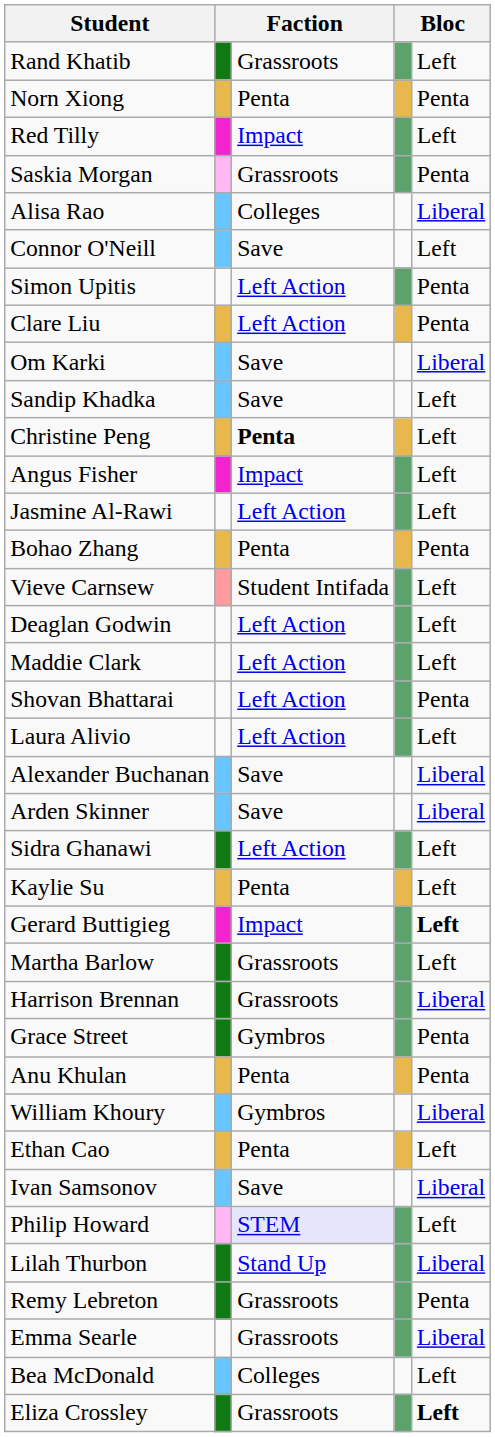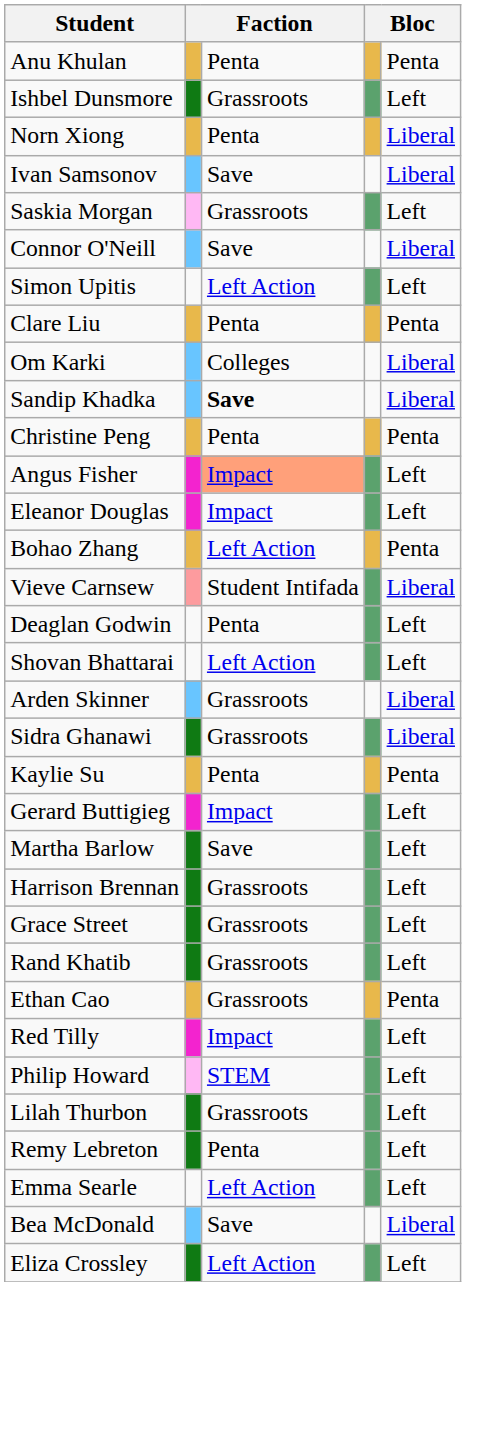 <table class="sortable wikitable">
 <tr>
 <th>Student</th>
 <th colspan="2">Faction</th>
 <th colspan="2">Bloc</th>
+</tr>
+<tr>
+<td>Anu Khulan</td>
+<td rowspan="1" width="1px" bgcolor="#E8B84B"> </td>
+<td rowspan="1">Penta</td>
+<td rowspan="1" width="1px" bgcolor="#E8B84B"> </td>
+<td rowspan="1">Penta</td>
+</tr>
+<tr>
+<td>Ishbel Dunsmore</td>
+<td rowspan="1" width="1px" bgcolor="#0F7A13"> </td>
+<td rowspan="1">Grassroots</td>
+<td rowspan="1" width="1px" bgcolor="#5BA26D"> </td>
+<td rowspan="1">Left</td>
+</tr>
+<tr>
+<td>Norn Xiong</td>
+<td rowspan="1" width="1px" bgcolor="#E8B84B"> </td>
+<td rowspan="1">Penta</td>
+<td rowspan="1" width="1px" bgcolor="#E8B84B"> </td>
+<td rowspan="1"><a href='#'>Liberal</a></td>
+</tr>
+<tr>
+<td>Ivan Samsonov</td>
+<td rowspan="1" width="1px" bgcolor="#68C5FF"> </td>
+<td rowspan="1">Save</td>
+<td rowspan="1" width="1px" > </td>
+<td rowspan="1"><a href='#'>Liberal</a></td>
+</tr>
+<tr>
+<td>Saskia Morgan</td>
+<td rowspan="1" width="1px" bgcolor="#FFB8F4"> </td>
+<td rowspan="1">Grassroots</td>
+<td rowspan="1" width="1px" bgcolor="#5BA26D"> </td>
+<td rowspan="1">Left</td>
+</tr>
+<tr>
+<td>Connor O'Neill</td>
+<td rowspan="1" width="1px" bgcolor="#68C5FF"> </td>
+<td rowspan="1">Save</td>
+<td rowspan="1" width="1px" > </td>
+<td rowspan="1"><a href='#'>Liberal</a></td>
+</tr>
+<tr>
+<td>Simon Upitis</td>
+<td rowspan="1" width="1px" > </td>
+<td rowspan="1"><a href='#'>Left Action</a></td>
+<td rowspan="1" width="1px" bgcolor="#5BA26D"> </td>
+<td rowspan="1">Left</td>
+</tr>
+<tr>
+<td>Clare Liu</td>
+<td rowspan="1" width="1px" bgcolor="#E8B84B"> </td>
+<td rowspan="1">Penta</td>
+<td rowspan="1" width="1px" bgcolor="#E8B84B"> </td>
+<td rowspan="1">Penta</td>
+</tr>
+<tr>
+<td>Om Karki</td>
+<td rowspan="1" width="1px" bgcolor="#68C5FF"> </td>
+<td rowspan="1">Colleges</td>
+<td rowspan="1" width="1px" > </td>
+<td rowspan="1"><a href='#'>Liberal</a></td>
+</tr>
+<tr>
+<td>Sandip Khadka</td>
+<td rowspan="1" width="1px" bgcolor="#68C5FF"> </td>
+<td rowspan="1"><strong>Save</strong></td>
+<td rowspan="1" width="1px" > </td>
+<td rowspan="1"><a href='#'>Liberal</a></td>
+</tr>
+<tr>
+<td>Christine Peng</td>
+<td rowspan="1" width="1px" bgcolor="#E8B84B"> </td>
+<td rowspan="1">Penta</td>
+<td rowspan="1" width="1px" bgcolor="#E8B84B"> </td>
+<td rowspan="1">Penta</td>
+</tr>
+<tr>
+<td>Angus Fisher</td>
+<td rowspan="1" width="1px" bgcolor="#F323CF"> </td>
+<td rowspan="1" style="background: lightsalmon;"><a href='#'>Impact</a></td>
+<td rowspan="1" width="1px" bgcolor="#5BA26D"> </td>
+<td rowspan="1">Left</td>
+</tr>
+<tr>
+<td>Eleanor Douglas</td>
+<td rowspan="1" width="1px" bgcolor="#F323CF"> </td>
+<td rowspan="1"><a href='#'>Impact</a></td>
+<td rowspan="1" width="1px" bgcolor="#5BA26D"> </td>
+<td rowspan="1">Left</td>
+</tr>
+<tr>
+<td>Bohao Zhang</td>
+<td rowspan="1" width="1px" bgcolor="#E8B84B"> </td>
+<td rowspan="1"><a href='#'>Left Action</a></td>
+<td rowspan="1" width="1px" bgcolor="#E8B84B"> </td>
+<td rowspan="1">Penta</td>
+</tr>
+<tr>
+<td>Vieve Carnsew</td>
+<td rowspan="1" width="1px" bgcolor="#FD9B9E"> </td>
+<td rowspan="1">Student Intifada</td>
+<td rowspan="1" width="1px" bgcolor="#5BA26D"> </td>
+<td rowspan="1"><a href='#'>Liberal</a></td>
+</tr>
+<tr>
+<td>Deaglan Godwin</td>
+<td rowspan="1" width="1px" > </td>
+<td rowspan="1">Penta</td>
+<td rowspan="1" width="1px" bgcolor="#5BA26D"> </td>
+<td rowspan="1">Left</td>
+</tr>
+<tr>
+<td>Shovan Bhattarai</td>
+<td rowspan="1" width="1px" > </td>
+<td rowspan="1"><a href='#'>Left Action</a></td>
+<td rowspan="1" width="1px" bgcolor="#5BA26D"> </td>
+<td rowspan="1">Left</td>
+</tr>
+<tr>
+<td>Arden Skinner</td>
+<td rowspan="1" width="1px" bgcolor="#68C5FF"> </td>
+<td rowspan="1">Grassroots</td>
+<td rowspan="1" width="1px" > </td>
+<td rowspan="1"><a href='#'>Liberal</a></td>
+</tr>
+<tr>
+<td>Sidra Ghanawi</td>
+<td rowspan="1" width="1px" bgcolor="#0F7A13"> </td>
+<td rowspan="1">Grassroots</td>
+<td rowspan="1" width="1px" bgcolor="#5BA26D"> </td>
+<td rowspan="1"><a href='#'>Liberal</a></td>
+</tr>
+<tr>
+<td>Kaylie Su</td>
+<td rowspan="1" width="1px" bgcolor="#E8B84B"> </td>
+<td rowspan="1">Penta</td>
+<td rowspan="1" width="1px" bgcolor="#E8B84B"> </td>
+<td rowspan="1">Penta</td>
+</tr>
+<tr>
+<td>Gerard Buttigieg</td>
+<td rowspan="1" width="1px" bgcolor="#F323CF"> </td>
+<td rowspan="1"><a href='#'>Impact</a></td>
+<td rowspan="1" width="1px" bgcolor="#5BA26D"> </td>
+<td rowspan="1">Left</td>
+</tr>
+<tr>
+<td>Martha Barlow</td>
+<td rowspan="1" width="1px" bgcolor="#0F7A13"> </td>
+<td rowspan="1">Save</td>
+<td rowspan="1" width="1px" bgcolor="#5BA26D"> </td>
+<td rowspan="1">Left</td>
+</tr>
+<tr>
+<td>Harrison Brennan</td>
+<td rowspan="1" width="1px" bgcolor="#0F7A13"> </td>
+<td rowspan="1">Grassroots</td>
+<td rowspan="1" width="1px" bgcolor="#5BA26D"> </td>
+<td rowspan="1">Left</td>
+</tr>
+<tr>
+<td>Grace Street</td>
+<td rowspan="1" width="1px" bgcolor="#0F7A13"> </td>
+<td rowspan="1">Grassroots</td>
+<td rowspan="1" width="1px" bgcolor="#5BA26D"> </td>
+<td rowspan="1">Left</td>
 </tr>
 <tr>
 <td>Rand Khatib</td>
 <td rowspan="1" width="1px" bgcolor="#0F7A13"> </td>
 <td rowspan="1">Grassroots</td>
 <td rowspan="1" width="1px" bgcolor="#5BA26D"> </td>
 <td rowspan="1">Left</td>
 </tr>
 <tr>
-<td>Norn Xiong</td>
+<td>Ethan Cao</td>
 <td rowspan="1" width="1px" bgcolor="#E8B84B"> </td>
-<td rowspan="1">Penta</td>
+<td rowspan="1">Grassroots</td>
 <td rowspan="1" width="1px" bgcolor="#E8B84B"> </td>
 <td rowspan="1">Penta</td>
 </tr>
 <tr>
 <td>Red Tilly</td>
 <td rowspan="1" width="1px" bgcolor="#F323CF"> </td>
 <td rowspan="1"><a href='#'>Impact</a></td>
 <td rowspan="1" width="1px" bgcolor="#5BA26D"> </td>
 <td rowspan="1">Left</td>
 </tr>
 <tr>
-<td>Saskia Morgan</td>
+<td>Philip Howard</td>
 <td rowspan="1" width="1px" bgcolor="#FFB8F4"> </td>
-<td rowspan="1">Grassroots</td>
+<td rowspan="1"><a href='#'>STEM</a></td>
 <td rowspan="1" width="1px" bgcolor="#5BA26D"> </td>
-<td rowspan="1">Penta</td>
-</tr>
-<tr>
-<td>Alisa Rao</td>
-<td rowspan="1" width="1px" bgcolor="#68C5FF"> </td>
-<td rowspan="1">Colleges</td>
-<td rowspan="1" width="1px" > </td>
-<td rowspan="1"><a href='#'>Liberal</a></td>
-</tr>
-<tr>
-<td>Connor O'Neill</td>
-<td rowspan="1" width="1px" bgcolor="#68C5FF"> </td>
-<td rowspan="1">Save</td>
-<td rowspan="1" width="1px" > </td>
 <td rowspan="1">Left</td>
 </tr>
 <tr>
-<td>Simon Upitis</td>
+<td>Lilah Thurbon</td>
+<td rowspan="1" width="1px" bgcolor="#0F7A13"> </td>
+<td rowspan="1">Grassroots</td>
+<td rowspan="1" width="1px" bgcolor="#5BA26D"> </td>
+<td rowspan="1">Left</td>
+</tr>
+<tr>
+<td>Remy Lebreton</td>
+<td rowspan="1" width="1px" bgcolor="#0F7A13"> </td>
+<td rowspan="1">Penta</td>
+<td rowspan="1" width="1px" bgcolor="#5BA26D"> </td>
+<td rowspan="1">Left</td>
+</tr>
+<tr>
+<td>Emma Searle</td>
 <td rowspan="1" width="1px" > </td>
 <td rowspan="1"><a href='#'>Left Action</a></td>
 <td rowspan="1" width="1px" bgcolor="#5BA26D"> </td>
-<td rowspan="1">Penta</td>
+<td rowspan="1">Left</td>
 </tr>
 <tr>
-<td>Clare Liu</td>
-<td rowspan="1" width="1px" bgcolor="#E8B84B"> </td>
-<td rowspan="1"><a href='#'>Left Action</a></td>
-<td rowspan="1" width="1px" bgcolor="#E8B84B"> </td>
-<td rowspan="1">Penta</td>
-</tr>
-<tr>
-<td>Om Karki</td>
+<td>Bea McDonald</td>
 <td rowspan="1" width="1px" bgcolor="#68C5FF"> </td>
 <td rowspan="1">Save</td>
 <td rowspan="1" width="1px" > </td>
 <td rowspan="1"><a href='#'>Liberal</a></td>
 </tr>
 <tr>
-<td>Sandip Khadka</td>
-<td rowspan="1" width="1px" bgcolor="#68C5FF"> </td>
-<td rowspan="1">Save</td>
-<td rowspan="1" width="1px" > </td>
-<td rowspan="1">Left</td>
-</tr>
-<tr>
-<td>Christine Peng</td>
-<td rowspan="1" width="1px" bgcolor="#E8B84B"> </td>
-<td rowspan="1"><strong>Penta</strong></td>
-<td rowspan="1" width="1px" bgcolor="#E8B84B"> </td>
-<td rowspan="1">Left</td>
-</tr>
-<tr>
-<td>Angus Fisher</td>
-<td rowspan="1" width="1px" bgcolor="#F323CF"> </td>
-<td rowspan="1"><a href='#'>Impact</a></td>
-<td rowspan="1" width="1px" bgcolor="#5BA26D"> </td>
-<td rowspan="1">Left</td>
-</tr>
-<tr>
-<td>Jasmine Al-Rawi</td>
-<td rowspan="1" width="1px" > </td>
-<td rowspan="1"><a href='#'>Left Action</a></td>
-<td rowspan="1" width="1px" bgcolor="#5BA26D"> </td>
-<td rowspan="1">Left</td>
-</tr>
-<tr>
-<td>Bohao Zhang</td>
-<td rowspan="1" width="1px" bgcolor="#E8B84B"> </td>
-<td rowspan="1">Penta</td>
-<td rowspan="1" width="1px" bgcolor="#E8B84B"> </td>
-<td rowspan="1">Penta</td>
-</tr>
-<tr>
-<td>Vieve Carnsew</td>
-<td rowspan="1" width="1px" bgcolor="#FD9B9E"> </td>
-<td rowspan="1">Student Intifada</td>
-<td rowspan="1" width="1px" bgcolor="#5BA26D"> </td>
-<td rowspan="1">Left</td>
-</tr>
-<tr>
-<td>Deaglan Godwin</td>
-<td rowspan="1" width="1px" > </td>
-<td rowspan="1"><a href='#'>Left Action</a></td>
-<td rowspan="1" width="1px" bgcolor="#5BA26D"> </td>
-<td rowspan="1">Left</td>
-</tr>
-<tr>
-<td>Maddie Clark</td>
-<td rowspan="1" width="1px" > </td>
-<td rowspan="1"><a href='#'>Left Action</a></td>
-<td rowspan="1" width="1px" bgcolor="#5BA26D"> </td>
-<td rowspan="1">Left</td>
-</tr>
-<tr>
-<td>Shovan Bhattarai</td>
-<td rowspan="1" width="1px" > </td>
-<td rowspan="1"><a href='#'>Left Action</a></td>
-<td rowspan="1" width="1px" bgcolor="#5BA26D"> </td>
-<td rowspan="1">Penta</td>
-</tr>
-<tr>
-<td>Laura Alivio</td>
-<td rowspan="1" width="1px" > </td>
-<td rowspan="1"><a href='#'>Left Action</a></td>
-<td rowspan="1" width="1px" bgcolor="#5BA26D"> </td>
-<td rowspan="1">Left</td>
-</tr>
-<tr>
-<td>Alexander Buchanan</td>
-<td rowspan="1" width="1px" bgcolor="#68C5FF"> </td>
-<td rowspan="1">Save</td>
-<td rowspan="1" width="1px" > </td>
-<td rowspan="1"><a href='#'>Liberal</a></td>
-</tr>
-<tr>
-<td>Arden Skinner</td>
-<td rowspan="1" width="1px" bgcolor="#68C5FF"> </td>
-<td rowspan="1">Save</td>
-<td rowspan="1" width="1px" > </td>
-<td rowspan="1"><a href='#'>Liberal</a></td>
-</tr>
-<tr>
-<td>Sidra Ghanawi</td>
+<td>Eliza Crossley</td>
 <td rowspan="1" width="1px" bgcolor="#0F7A13"> </td>
 <td rowspan="1"><a href='#'>Left Action</a></td>
 <td rowspan="1" width="1px" bgcolor="#5BA26D"> </td>
 <td rowspan="1">Left</td>
 </tr>
-<tr>
-<td>Kaylie Su</td>
-<td rowspan="1" width="1px" bgcolor="#E8B84B"> </td>
-<td rowspan="1">Penta</td>
-<td rowspan="1" width="1px" bgcolor="#E8B84B"> </td>
-<td rowspan="1">Left</td>
-</tr>
-<tr>
-<td>Gerard Buttigieg</td>
-<td rowspan="1" width="1px" bgcolor="#F323CF"> </td>
-<td rowspan="1"><a href='#'>Impact</a></td>
-<td rowspan="1" width="1px" bgcolor="#5BA26D"> </td>
-<td rowspan="1"><strong>Left</strong></td>
-</tr>
-<tr>
-<td>Martha Barlow</td>
-<td rowspan="1" width="1px" bgcolor="#0F7A13"> </td>
-<td rowspan="1">Grassroots</td>
-<td rowspan="1" width="1px" bgcolor="#5BA26D"> </td>
-<td rowspan="1">Left</td>
-</tr>
-<tr>
-<td>Harrison Brennan</td>
-<td rowspan="1" width="1px" bgcolor="#0F7A13"> </td>
-<td rowspan="1">Grassroots</td>
-<td rowspan="1" width="1px" bgcolor="#5BA26D"> </td>
-<td rowspan="1"><a href='#'>Liberal</a></td>
-</tr>
-<tr>
-<td>Grace Street</td>
-<td rowspan="1" width="1px" bgcolor="#0F7A13"> </td>
-<td rowspan="1">Gymbros</td>
-<td rowspan="1" width="1px" bgcolor="#5BA26D"> </td>
-<td rowspan="1">Penta</td>
-</tr>
-<tr>
-<td>Anu Khulan</td>
-<td rowspan="1" width="1px" bgcolor="#E8B84B"> </td>
-<td rowspan="1">Penta</td>
-<td rowspan="1" width="1px" bgcolor="#E8B84B"> </td>
-<td rowspan="1">Penta</td>
-</tr>
-<tr>
-<td>William Khoury</td>
-<td rowspan="1" width="1px" bgcolor="#68C5FF"> </td>
-<td rowspan="1">Gymbros</td>
-<td rowspan="1" width="1px" > </td>
-<td rowspan="1"><a href='#'>Liberal</a></td>
-</tr>
-<tr>
-<td>Ethan Cao</td>
-<td rowspan="1" width="1px" bgcolor="#E8B84B"> </td>
-<td rowspan="1">Penta</td>
-<td rowspan="1" width="1px" bgcolor="#E8B84B"> </td>
-<td rowspan="1">Left</td>
-</tr>
-<tr>
-<td>Ivan Samsonov</td>
-<td rowspan="1" width="1px" bgcolor="#68C5FF"> </td>
-<td rowspan="1">Save</td>
-<td rowspan="1" width="1px" > </td>
-<td rowspan="1"><a href='#'>Liberal</a></td>
-</tr>
-<tr>
-<td>Philip Howard</td>
-<td rowspan="1" width="1px" bgcolor="#FFB8F4"> </td>
-<td rowspan="1" style="background: lavender;"><a href='#'>STEM</a></td>
-<td rowspan="1" width="1px" bgcolor="#5BA26D"> </td>
-<td rowspan="1">Left</td>
-</tr>
-<tr>
-<td>Lilah Thurbon</td>
-<td rowspan="1" width="1px" bgcolor="#0F7A13"> </td>
-<td rowspan="1"><a href='#'>Stand Up</a></td>
-<td rowspan="1" width="1px" bgcolor="#5BA26D"> </td>
-<td rowspan="1"><a href='#'>Liberal</a></td>
-</tr>
-<tr>
-<td>Remy Lebreton</td>
-<td rowspan="1" width="1px" bgcolor="#0F7A13"> </td>
-<td rowspan="1">Grassroots</td>
-<td rowspan="1" width="1px" bgcolor="#5BA26D"> </td>
-<td rowspan="1">Penta</td>
-</tr>
-<tr>
-<td>Emma Searle</td>
-<td rowspan="1" width="1px" > </td>
-<td rowspan="1">Grassroots</td>
-<td rowspan="1" width="1px" bgcolor="#5BA26D"> </td>
-<td rowspan="1"><a href='#'>Liberal</a></td>
-</tr>
-<tr>
-<td>Bea McDonald</td>
-<td rowspan="1" width="1px" bgcolor="#68C5FF"> </td>
-<td rowspan="1">Colleges</td>
-<td rowspan="1" width="1px" > </td>
-<td rowspan="1">Left</td>
-</tr>
-<tr>
-<td>Eliza Crossley</td>
-<td rowspan="1" width="1px" bgcolor="#0F7A13"> </td>
-<td rowspan="1">Grassroots</td>
-<td rowspan="1" width="1px" bgcolor="#5BA26D"> </td>
-<td rowspan="1"><strong>Left</strong></td>
-</tr>
 </table>
